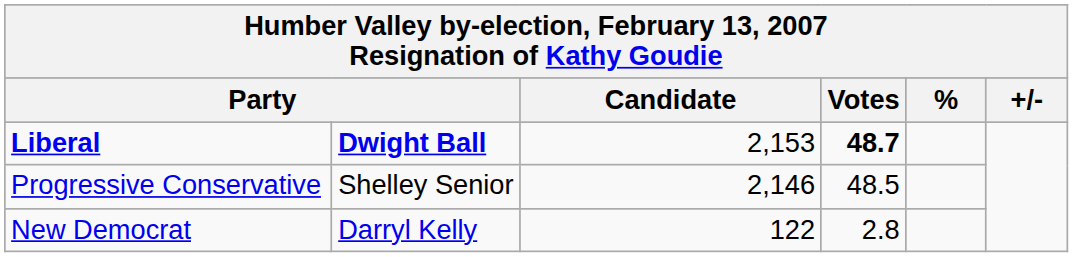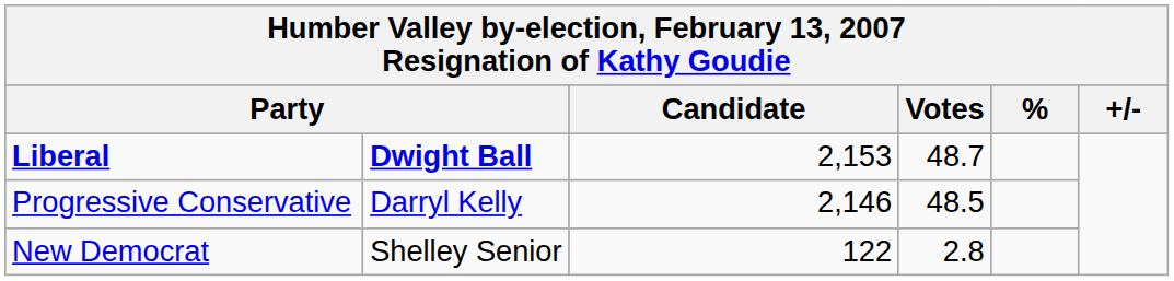 <table class="wikitable">
 <tr style="background:#e9e9e9;">
 <th colspan="6">Humber Valley by-election, February 13, 2007<br>Resignation of <a href='#'>Kathy Goudie</a></th>
 </tr>
 <tr style="background:#e9e9e9;">
 <th colspan="2" style="width: 200px">Party</th>
 <th style="width: 170px">Candidate</th>
 <th style="width: 40px">Votes</th>
 <th style="width: 40px">%</th>
 <th style="width: 40px">+/-</th>
 </tr>
 <tr>
 <td style="width: 185px"><strong><a href='#'>Liberal</a></strong></td>
 <td><strong><a href='#'>Dwight Ball</a></strong></td>
 <td align=right>2,153</td>
-<td align=right><strong>48.7</strong></td>
+<td align=right>48.7</td>
 <td align=right></td>
 </tr>
 <tr>
 <td style="width: 185px"><a href='#'>Progressive Conservative</a></td>
-<td>Shelley Senior</td>
+<td><a href='#'>Darryl Kelly</a></td>
 <td align=right>2,146</td>
 <td align=right>48.5</td>
 <td align=right></td>
 </tr>
 <tr>
 <td style="width: 185px"><a href='#'>New Democrat</a></td>
-<td><a href='#'>Darryl Kelly</a></td>
+<td>Shelley Senior</td>
 <td align=right>122</td>
 <td align=right>2.8</td>
 <td align=right></td>
 </tr>
 </table>
